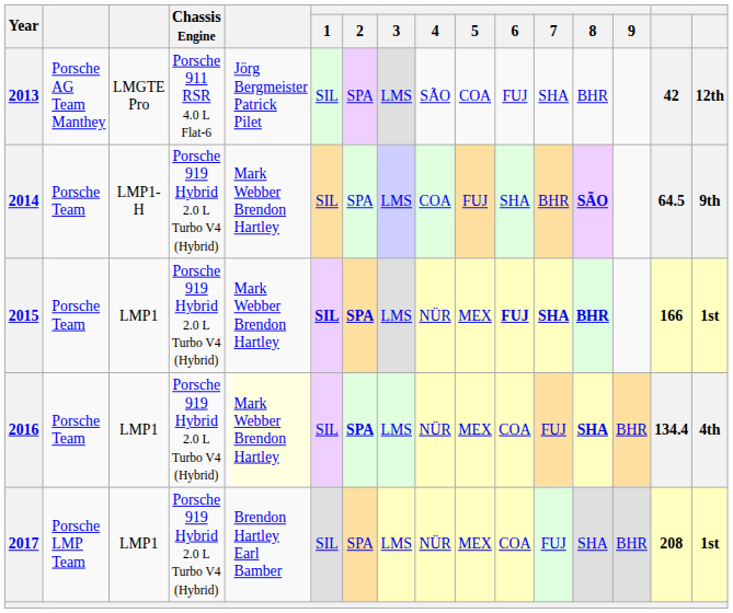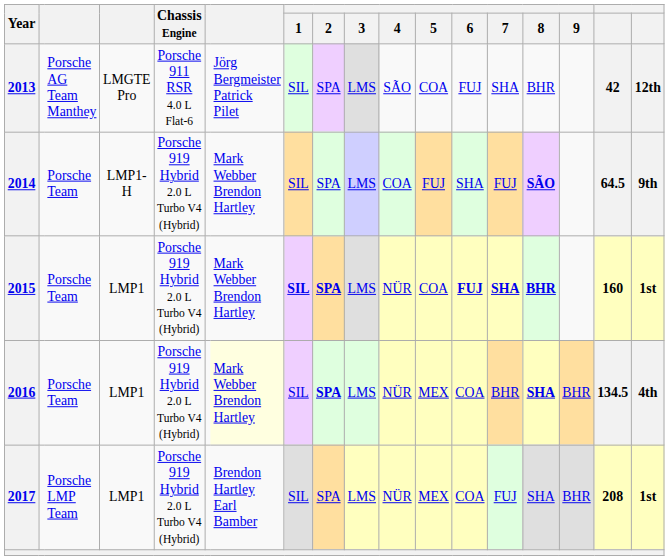 <table class="wikitable" style="text-align:center; font-size:90%">
 <tr>
 <th rowspan=2>Year</th>
 <th rowspan=2 colspan=2></th>
 <th rowspan=2></th>
 <th rowspan=2>Chassis<br><small>Engine</small></th>
 <th rowspan=2 colspan=2></th>
 <th colspan=9></th>
 <th colspan=2></th>
 </tr>
 <tr>
 <th>1</th>
 <th>2</th>
 <th>3</th>
 <th>4</th>
 <th>5</th>
 <th>6</th>
 <th>7</th>
 <th>8</th>
 <th>9</th>
 <th></th>
 <th></th>
 </tr>
 <tr>
 <th><a href='#'>2013</a></th>
 <td style="border-right:0px"></td>
 <td align=left style="border-left:0px"><a href='#'>Porsche AG Team Manthey</a></td>
 <td>LMGTE Pro</td>
 <td><a href='#'>Porsche 911 RSR</a><br><small>4.0 L Flat-6</small></td>
 <td style="border-right:0px"><br></td>
 <td align=left style="border-left:0px"><a href='#'>Jörg Bergmeister</a><br><a href='#'>Patrick Pilet</a></td>
 <td style="background:#DFFFDF;"><a href='#'>SIL</a><br></td>
 <td style="background:#EFCFFF;"><a href='#'>SPA</a><br></td>
 <td style="background:#DFDFDF;"><a href='#'>LMS</a><br></td>
 <td><a href='#'>SÃO</a></td>
 <td><a href='#'>COA</a></td>
 <td><a href='#'>FUJ</a></td>
 <td><a href='#'>SHA</a></td>
 <td><a href='#'>BHR</a></td>
 <td></td>
 <th>42</th>
 <th>12th</th>
 </tr>
 <tr>
 <th><a href='#'>2014</a></th>
 <td style="border-right:0px"></td>
 <td align=left style="border-left:0px"><a href='#'>Porsche Team</a></td>
 <td>LMP1-H</td>
 <td><a href='#'>Porsche 919 Hybrid</a><br><small>2.0 L Turbo V4 (Hybrid)</small></td>
 <td style="border-right:0px"><br></td>
 <td align=left style="border-left:0px"><a href='#'>Mark Webber</a><br><a href='#'>Brendon Hartley</a></td>
 <td style="background:#FFDF9F;"><a href='#'>SIL</a><br></td>
 <td style="background:#DFFFDF;"><a href='#'>SPA</a><br></td>
 <td style="background:#CFCFFF;"><a href='#'>LMS</a><br></td>
 <td style="background:#DFFFDF;"><a href='#'>COA</a><br></td>
 <td style="background:#FFDF9F;"><a href='#'>FUJ</a><br></td>
 <td style="background:#DFFFDF;"><a href='#'>SHA</a><br></td>
-<td style="background:#FFDF9F;"><a href='#'>BHR</a><br></td>
+<td style="background:#FFDF9F;"><a href='#'>FUJ</a><br></td>
 <td style="background:#EFCFFF;"><strong><a href='#'>SÃO</a></strong><br></td>
 <td></td>
 <th>64.5</th>
 <th>9th</th>
 </tr>
 <tr>
 <th><a href='#'>2015</a></th>
 <td style="border-right:0px"></td>
 <td align=left style="border-left:0px"><a href='#'>Porsche Team</a></td>
 <td>LMP1</td>
 <td><a href='#'>Porsche 919 Hybrid</a><br><small>2.0 L Turbo V4 (Hybrid)</small></td>
 <td style="border-right:0px"><br></td>
 <td align=left style="border-left:0px"><a href='#'>Mark Webber</a><br><a href='#'>Brendon Hartley</a></td>
 <td style="background:#EFCFFF;"><strong><a href='#'>SIL</a></strong><br></td>
 <td style="background:#FFDF9F;"><strong><a href='#'>SPA</a></strong><br></td>
 <td style="background:#DFDFDF;"><a href='#'>LMS</a><br></td>
 <td style="background:#FFFFBF;"><a href='#'>NÜR</a><br></td>
-<td style="background:#FFFFBF;"><a href='#'>MEX</a><br></td>
+<td style="background:#FFFFBF;"><a href='#'>COA</a><br></td>
 <td style="background:#FFFFBF;"><strong><a href='#'>FUJ</a></strong><br></td>
 <td style="background:#FFFFBF;"><strong> <a href='#'>SHA</a></strong><br></td>
 <td style="background:#DFFFDF;"><strong><a href='#'>BHR</a></strong><br></td>
 <td></td>
-<th style="background:#FFFFBF;">166</th>
+<th style="background:#FFFFBF;">160</th>
 <th style="background:#FFFFBF;">1st</th>
 </tr>
 <tr>
 <th><a href='#'>2016</a></th>
 <td style="border-right:0px"></td>
 <td align=left style="border-left:0px"><a href='#'>Porsche Team</a></td>
 <td>LMP1</td>
 <td><a href='#'>Porsche 919 Hybrid</a><br><small>2.0 L Turbo V4 (Hybrid)</small></td>
 <td style="border-right:0px"><br></td>
 <td align=left style="background: lightyellow; border-left:0px"><a href='#'>Mark Webber</a><br><a href='#'>Brendon Hartley</a></td>
 <td style="background:#EFCFFF;"><a href='#'>SIL</a><br></td>
 <td style="background:#DFFFDF;"><strong><a href='#'>SPA</a></strong><br></td>
 <td style="background:#DFFFDF;"><a href='#'>LMS</a><br></td>
 <td style="background:#FFFFBF;"><a href='#'>NÜR</a><br></td>
 <td style="background:#FFFFBF;"><a href='#'>MEX</a><br></td>
 <td style="background:#FFFFBF;"><a href='#'>COA</a><br></td>
-<td style="background:#FFDF9F;"><a href='#'>FUJ</a><br></td>
+<td style="background:#FFDF9F;"><a href='#'>BHR</a><br></td>
 <td style="background:#FFFFBF;"><strong><a href='#'>SHA</a></strong><br></td>
 <td style="background:#FFDF9F;"><a href='#'>BHR</a><br></td>
-<th>134.4</th>
+<th>134.5</th>
 <th>4th</th>
 </tr>
 <tr>
 <th><a href='#'>2017</a></th>
 <td style="border-right:0px"></td>
 <td align=left style="border-left:0px"><a href='#'>Porsche LMP Team</a></td>
 <td>LMP1</td>
 <td><a href='#'>Porsche 919 Hybrid</a><br><small>2.0 L Turbo V4 (Hybrid)</small></td>
 <td style="border-right:0px"><br></td>
 <td align="left" style="border-left:0px"><a href='#'>Brendon Hartley</a><br><a href='#'>Earl Bamber</a></td>
 <td style="background:#DFDFDF;"><a href='#'>SIL</a><br></td>
 <td style="background:#FFDF9F;"><a href='#'>SPA</a><br></td>
 <td style="background:#FFFFBF;"><a href='#'>LMS</a><br></td>
 <td style="background:#FFFFBF;"><a href='#'>NÜR</a><br></td>
 <td style="background:#FFFFBF;"><a href='#'>MEX</a><br></td>
 <td style="background:#FFFFBF;"><a href='#'>COA</a><br></td>
 <td style="background:#DFFFDF;"><a href='#'>FUJ</a><br></td>
 <td style="background:#DFDFDF;"><a href='#'>SHA</a><br></td>
 <td style="background:#DFDFDF;"><a href='#'>BHR</a><br></td>
 <th style="background:#FFFFBF;">208</th>
 <th style="background:#FFFFBF;">1st</th>
 </tr>
 <tr>
 <th colspan="18"></th>
 </tr>
 </table>
